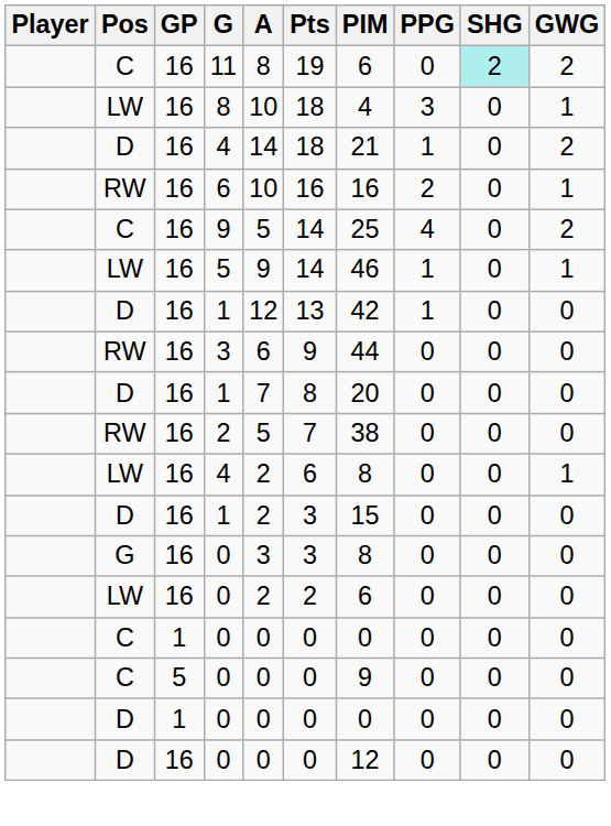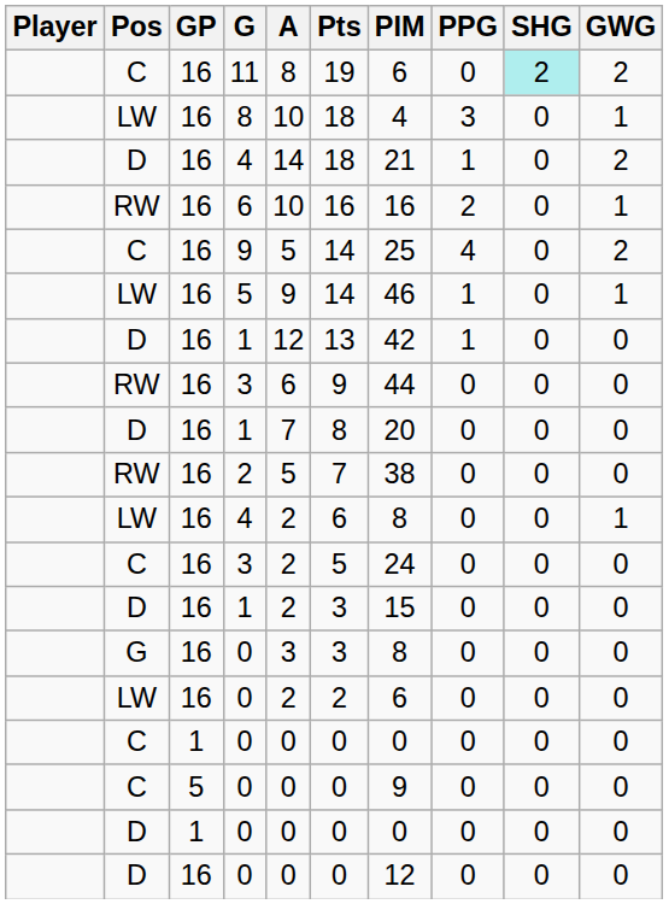 <table class="wikitable sortable" width="60%">
 <tr ALIGN="center">
 <th bgcolor="#DDDDFF" width="10%">Player</th>
 <th bgcolor="#DDDDFF" width="3%" title="Position">Pos</th>
 <th bgcolor="#DDDDFF" width="5%" title="Games played">GP</th>
 <th bgcolor="#DDDDFF" width="5%" title="Goals">G</th>
 <th bgcolor="#DDDDFF" width="5%" title="Assists">A</th>
 <th bgcolor="#DDDDFF" width="5%" title="Points">Pts</th>
 <th bgcolor="#DDDDFF" width="5%" title="Penalties in Minutes">PIM</th>
 <th bgcolor="#DDDDFF" width="5%" title="Power play goals">PPG</th>
 <th bgcolor="#DDDDFF" width="5%" title="Short-handed goals">SHG</th>
 <th bgcolor="#DDDDFF" width="5%" title="Game-winning goals">GWG</th>
 </tr>
 <tr align="center">
 <td align="right"></td>
 <td>C</td>
 <td>16</td>
 <td>11</td>
 <td>8</td>
 <td>19</td>
 <td>6</td>
 <td>0</td>
 <td style="background: paleturquoise;">2</td>
 <td>2</td>
 </tr>
 <tr align="center">
 <td align="right"></td>
 <td>LW</td>
 <td>16</td>
 <td>8</td>
 <td>10</td>
 <td>18</td>
 <td>4</td>
 <td>3</td>
 <td>0</td>
 <td>1</td>
 </tr>
 <tr align="center">
 <td align="right"></td>
 <td>D</td>
 <td>16</td>
 <td>4</td>
 <td>14</td>
 <td>18</td>
 <td>21</td>
 <td>1</td>
 <td>0</td>
 <td>2</td>
 </tr>
 <tr align="center">
 <td align="right"></td>
 <td>RW</td>
 <td>16</td>
 <td>6</td>
 <td>10</td>
 <td>16</td>
 <td>16</td>
 <td>2</td>
 <td>0</td>
 <td>1</td>
 </tr>
 <tr align="center">
 <td align="right"></td>
 <td>C</td>
 <td>16</td>
 <td>9</td>
 <td>5</td>
 <td>14</td>
 <td>25</td>
 <td>4</td>
 <td>0</td>
 <td>2</td>
 </tr>
 <tr align="center">
 <td align="right"></td>
 <td>LW</td>
 <td>16</td>
 <td>5</td>
 <td>9</td>
 <td>14</td>
 <td>46</td>
 <td>1</td>
 <td>0</td>
 <td>1</td>
 </tr>
 <tr align="center">
 <td align="right"></td>
 <td>D</td>
 <td>16</td>
 <td>1</td>
 <td>12</td>
 <td>13</td>
 <td>42</td>
 <td>1</td>
 <td>0</td>
 <td>0</td>
 </tr>
 <tr align="center">
 <td align="right"></td>
 <td>RW</td>
 <td>16</td>
 <td>3</td>
 <td>6</td>
 <td>9</td>
 <td>44</td>
 <td>0</td>
 <td>0</td>
 <td>0</td>
 </tr>
 <tr align="center">
 <td align="right"></td>
 <td>D</td>
 <td>16</td>
 <td>1</td>
 <td>7</td>
 <td>8</td>
 <td>20</td>
 <td>0</td>
 <td>0</td>
 <td>0</td>
 </tr>
 <tr align="center">
 <td align="right"></td>
 <td>RW</td>
 <td>16</td>
 <td>2</td>
 <td>5</td>
 <td>7</td>
 <td>38</td>
 <td>0</td>
 <td>0</td>
 <td>0</td>
 </tr>
 <tr align="center">
 <td align="right"></td>
 <td>LW</td>
 <td>16</td>
 <td>4</td>
 <td>2</td>
 <td>6</td>
 <td>8</td>
 <td>0</td>
 <td>0</td>
 <td>1</td>
 </tr>
 <tr align="center">
 <td align="right"></td>
+<td>C</td>
+<td>16</td>
+<td>3</td>
+<td>2</td>
+<td>5</td>
+<td>24</td>
+<td>0</td>
+<td>0</td>
+<td>0</td>
+</tr>
+<tr align="center">
+<td align="right"></td>
 <td>D</td>
 <td>16</td>
 <td>1</td>
 <td>2</td>
 <td>3</td>
 <td>15</td>
 <td>0</td>
 <td>0</td>
 <td>0</td>
 </tr>
 <tr align="center">
 <td align="right"></td>
 <td>G</td>
 <td>16</td>
 <td>0</td>
 <td>3</td>
 <td>3</td>
 <td>8</td>
 <td>0</td>
 <td>0</td>
 <td>0</td>
 </tr>
 <tr align="center">
 <td align="right"></td>
 <td>LW</td>
 <td>16</td>
 <td>0</td>
 <td>2</td>
 <td>2</td>
 <td>6</td>
 <td>0</td>
 <td>0</td>
 <td>0</td>
 </tr>
 <tr align="center">
 <td align="right"></td>
 <td>C</td>
 <td>1</td>
 <td>0</td>
 <td>0</td>
 <td>0</td>
 <td>0</td>
 <td>0</td>
 <td>0</td>
 <td>0</td>
 </tr>
 <tr align="center">
 <td align="right"></td>
 <td>C</td>
 <td>5</td>
 <td>0</td>
 <td>0</td>
 <td>0</td>
 <td>9</td>
 <td>0</td>
 <td>0</td>
 <td>0</td>
 </tr>
 <tr align="center">
 <td align="right"></td>
 <td>D</td>
 <td>1</td>
 <td>0</td>
 <td>0</td>
 <td>0</td>
 <td>0</td>
 <td>0</td>
 <td>0</td>
 <td>0</td>
 </tr>
 <tr align="center">
 <td align="right"></td>
 <td>D</td>
 <td>16</td>
 <td>0</td>
 <td>0</td>
 <td>0</td>
 <td>12</td>
 <td>0</td>
 <td>0</td>
 <td>0</td>
 </tr>
 </table>
